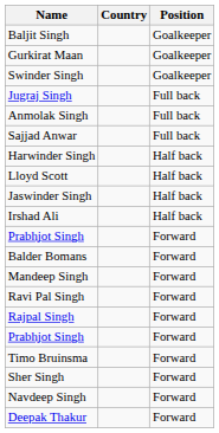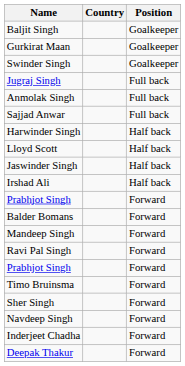 <table class="wikitable" align=center>
 <tr>
 <th>Name</th>
 <th>Country</th>
 <th>Position</th>
 </tr>
 <tr>
 <td>Baljit Singh</td>
 <td></td>
 <td>Goalkeeper</td>
 </tr>
 <tr>
 <td>Gurkirat Maan</td>
 <td></td>
 <td>Goalkeeper</td>
 </tr>
 <tr>
 <td>Swinder Singh</td>
 <td></td>
 <td>Goalkeeper</td>
 </tr>
 <tr>
 <td><a href='#'>Jugraj Singh</a></td>
 <td></td>
 <td>Full back</td>
 </tr>
 <tr>
 <td>Anmolak Singh</td>
 <td></td>
 <td>Full back</td>
 </tr>
 <tr>
 <td>Sajjad Anwar</td>
 <td></td>
 <td>Full back</td>
 </tr>
 <tr>
 <td>Harwinder Singh</td>
 <td></td>
 <td>Half back</td>
 </tr>
 <tr>
 <td>Lloyd Scott</td>
 <td></td>
 <td>Half back</td>
 </tr>
 <tr>
 <td>Jaswinder Singh</td>
 <td></td>
 <td>Half back</td>
 </tr>
 <tr>
 <td>Irshad Ali</td>
 <td></td>
 <td>Half back</td>
 </tr>
 <tr>
 <td><a href='#'>Prabhjot Singh</a></td>
 <td></td>
 <td>Forward</td>
 </tr>
 <tr>
 <td>Balder Bomans</td>
 <td></td>
 <td>Forward</td>
 </tr>
 <tr>
 <td>Mandeep Singh</td>
 <td></td>
 <td>Forward</td>
 </tr>
 <tr>
 <td>Ravi Pal Singh</td>
 <td></td>
 <td>Forward</td>
 </tr>
 <tr>
-<td><a href='#'>Rajpal Singh</a></td>
-<td></td>
-<td>Forward</td>
-</tr>
-<tr>
 <td><a href='#'>Prabhjot Singh</a></td>
 <td></td>
 <td>Forward</td>
 </tr>
 <tr>
 <td>Timo Bruinsma</td>
 <td></td>
 <td>Forward</td>
 </tr>
 <tr>
 <td>Sher Singh</td>
 <td></td>
 <td>Forward</td>
 </tr>
 <tr>
 <td>Navdeep Singh</td>
 <td></td>
 <td>Forward</td>
 </tr>
 <tr>
+<td>Inderjeet Chadha</td>
+<td></td>
+<td>Forward</td>
+</tr>
+<tr>
 <td><a href='#'>Deepak Thakur</a></td>
 <td></td>
 <td>Forward</td>
 </tr>
 </table>
